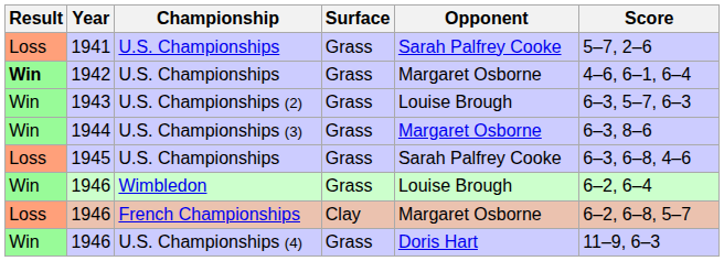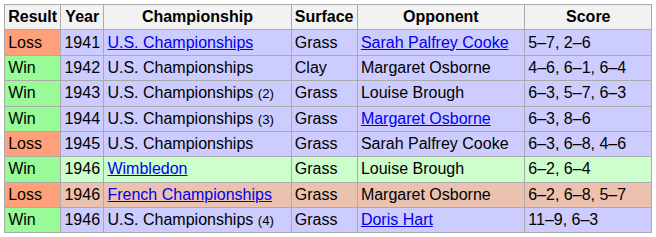 <table class="sortable wikitable">
 <tr>
 <th style="width:40px">Result</th>
 <th style="width:30px">Year</th>
 <th style="width:180px">Championship</th>
 <th style="width:50px">Surface</th>
 <th style="width:160px">Opponent</th>
 <th style="width:120px" class="unsortable">Score</th>
 </tr>
 <tr style="background:#ccf;">
 <td style="background:#ffa07a;">Loss</td>
 <td>1941</td>
 <td><a href='#'>U.S. Championships</a></td>
 <td>Grass</td>
 <td> <a href='#'>Sarah Palfrey Cooke</a></td>
 <td>5–7, 2–6</td>
 </tr>
 <tr style="background:#ccf;">
-<td style="background:#98fb98;"><strong>Win</strong></td>
+<td style="background:#98fb98;">Win</td>
 <td>1942</td>
 <td>U.S. Championships</td>
-<td>Grass</td>
+<td>Clay</td>
 <td> Margaret Osborne</td>
 <td>4–6, 6–1, 6–4</td>
 </tr>
 <tr style="background:#ccf;">
 <td style="background:#98fb98;">Win</td>
 <td>1943</td>
 <td>U.S. Championships <small>(2)</small></td>
 <td>Grass</td>
 <td> Louise Brough</td>
 <td>6–3, 5–7, 6–3</td>
 </tr>
 <tr style="background:#ccf;">
 <td style="background:#98fb98;">Win</td>
 <td>1944</td>
 <td>U.S. Championships <small>(3)</small></td>
 <td>Grass</td>
 <td> <a href='#'>Margaret Osborne</a></td>
 <td>6–3, 8–6</td>
 </tr>
 <tr style="background:#ccf;">
 <td style="background:#ffa07a;">Loss</td>
 <td>1945</td>
 <td>U.S. Championships</td>
 <td>Grass</td>
 <td> Sarah Palfrey Cooke</td>
 <td>6–3, 6–8, 4–6</td>
 </tr>
 <tr style="background:#cfc;">
 <td style="background:#98fb98;">Win</td>
 <td>1946</td>
 <td><a href='#'>Wimbledon</a></td>
 <td>Grass</td>
 <td> Louise Brough</td>
 <td>6–2, 6–4</td>
 </tr>
 <tr style="background:#ebc2af;">
 <td style="background:#ffa07a;">Loss</td>
 <td>1946</td>
 <td><a href='#'>French Championships</a></td>
-<td>Clay</td>
+<td>Grass</td>
 <td> Margaret Osborne</td>
 <td>6–2, 6–8, 5–7</td>
 </tr>
 <tr style="background:#ccf;">
 <td style="background:#98fb98;">Win</td>
 <td>1946</td>
 <td>U.S. Championships <small>(4)</small></td>
 <td>Grass</td>
 <td> <a href='#'>Doris Hart</a></td>
 <td>11–9, 6–3</td>
 </tr>
 </table>
